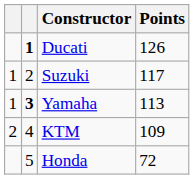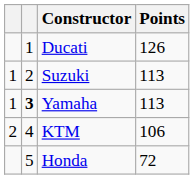 <table class="wikitable" style="font-size: 95%;">
 <tr>
 <th></th>
 <th></th>
 <th>Constructor</th>
 <th>Points</th>
 </tr>
 <tr>
 <td></td>
-<td align=center><strong>1</strong></td>
+<td align=center>1</td>
 <td> <a href='#'>Ducati</a></td>
 <td align=left>126</td>
 </tr>
 <tr>
 <td> 1</td>
 <td align=center>2</td>
 <td> <a href='#'>Suzuki</a></td>
-<td align=left>117</td>
+<td align=left>113</td>
 </tr>
 <tr>
 <td> 1</td>
 <td align=center><strong>3</strong></td>
 <td> <a href='#'>Yamaha</a></td>
 <td align=left>113</td>
 </tr>
 <tr>
 <td> 2</td>
 <td align=center>4</td>
 <td> <a href='#'>KTM</a></td>
-<td align=left>109</td>
+<td align=left>106</td>
 </tr>
 <tr>
 <td></td>
 <td align=center>5</td>
 <td> <a href='#'>Honda</a></td>
 <td align=left>72</td>
 </tr>
 </table>
